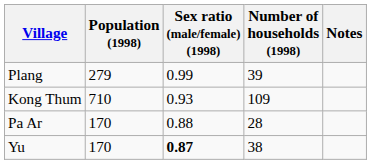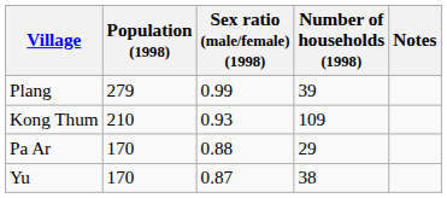 <table class="wikitable">
 <tr>
 <th><a href='#'>Village</a></th>
 <th>Population<br><small>(1998)</small></th>
 <th>Sex ratio<br><small>(male/female)</small><br><small>(1998)</small></th>
 <th>Number of<br>households<br><small>(1998)</small></th>
 <th>Notes</th>
 </tr>
 <tr>
 <td>Plang</td>
 <td>279</td>
 <td>0.99</td>
 <td>39</td>
 <td></td>
 </tr>
 <tr>
 <td>Kong Thum</td>
-<td>710</td>
+<td>210</td>
 <td>0.93</td>
 <td>109</td>
 <td></td>
 </tr>
 <tr>
 <td>Pa Ar</td>
 <td>170</td>
 <td>0.88</td>
-<td>28</td>
+<td>29</td>
 <td></td>
 </tr>
 <tr>
 <td>Yu</td>
 <td>170</td>
-<td><strong>0.87</strong></td>
+<td>0.87</td>
 <td>38</td>
 <td></td>
 </tr>
 </table>
